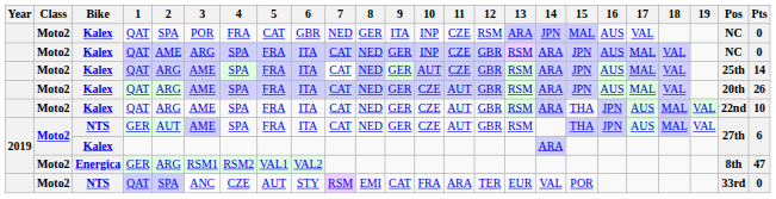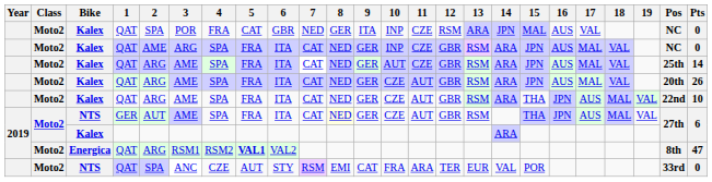 <table class="wikitable" style="text-align:center">
 <tr>
 <th>Year</th>
 <th>Class</th>
 <th>Bike</th>
 <th>1</th>
 <th>2</th>
 <th>3</th>
 <th>4</th>
 <th>5</th>
 <th>6</th>
 <th>7</th>
 <th>8</th>
 <th>9</th>
 <th>10</th>
 <th>11</th>
 <th>12</th>
 <th>13</th>
 <th>14</th>
 <th>15</th>
 <th>16</th>
 <th>17</th>
 <th>18</th>
 <th>19</th>
 <th>Pos</th>
 <th>Pts</th>
 </tr>
 <tr>
 <th></th>
 <th>Moto2</th>
 <th><a href='#'>Kalex</a></th>
 <td><a href='#'>QAT</a></td>
 <td><a href='#'>SPA</a></td>
 <td><a href='#'>POR</a></td>
 <td><a href='#'>FRA</a></td>
 <td><a href='#'>CAT</a></td>
 <td><a href='#'>GBR</a></td>
 <td><a href='#'>NED</a></td>
 <td><a href='#'>GER</a></td>
 <td><a href='#'>ITA</a></td>
 <td><a href='#'>INP</a></td>
 <td><a href='#'>CZE</a></td>
 <td><a href='#'>RSM</a></td>
 <td style="background:#CFCFFF;"><a href='#'>ARA</a><br></td>
 <td style="background:#CFCFFF;"><a href='#'>JPN</a><br></td>
 <td style="background:#CFCFFF;"><a href='#'>MAL</a><br></td>
 <td><a href='#'>AUS</a></td>
 <td><a href='#'>VAL</a></td>
 <td></td>
 <td></td>
 <th>NC</th>
 <th>0</th>
 </tr>
 <tr>
 <th></th>
 <th>Moto2</th>
 <th><a href='#'>Kalex</a></th>
 <td style="background:#CFCFFF;"><a href='#'>QAT</a><br></td>
 <td style="background:#CFCFFF;"><a href='#'>AME</a><br></td>
 <td style="background:#CFCFFF;"><a href='#'>ARG</a><br></td>
 <td style="background:#CFCFFF;"><a href='#'>SPA</a><br></td>
 <td style="background:#CFCFFF;"><a href='#'>FRA</a><br></td>
 <td style="background:#CFCFFF;"><a href='#'>ITA</a><br></td>
 <td style="background:#CFCFFF;"><a href='#'>CAT</a><br></td>
 <td style="background:#CFCFFF;"><a href='#'>NED</a><br></td>
 <td style="background:#CFCFFF;"><a href='#'>GER</a><br></td>
 <td style="background:#CFCFFF;"><a href='#'>INP</a><br></td>
 <td style="background:#CFCFFF;"><a href='#'>CZE</a><br></td>
 <td style="background:#CFCFFF;"><a href='#'>GBR</a><br></td>
 <td style="background:#efcfff;"><a href='#'>RSM</a><br></td>
 <td style="background:#CFCFFF;"><a href='#'>ARA</a><br></td>
 <td style="background:#CFCFFF;"><a href='#'>JPN</a><br></td>
 <td style="background:#CFCFFF;"><a href='#'>AUS</a><br></td>
 <td style="background:#CFCFFF;"><a href='#'>MAL</a><br></td>
 <td style="background:#CFCFFF;"><a href='#'>VAL</a><br></td>
 <td></td>
 <th>NC</th>
 <th>0</th>
 </tr>
 <tr>
 <th></th>
 <th>Moto2</th>
 <th><a href='#'>Kalex</a></th>
 <td style="background:#CFCFFF;"><a href='#'>QAT</a><br></td>
 <td style="background:#CFCFFF;"><a href='#'>ARG</a><br></td>
 <td style="background:#CFCFFF;"><a href='#'>AME</a><br></td>
 <td style="background:#DFFFDF;"><a href='#'>SPA</a><br></td>
 <td style="background:#CFCFFF;"><a href='#'>FRA</a><br></td>
 <td style="background:#CFCFFF;"><a href='#'>ITA</a><br></td>
 <td style="background:#FFFFFF;"><a href='#'>CAT</a><br></td>
 <td style="background:#CFCFFF;"><a href='#'>NED</a><br></td>
 <td style="background:#DFFFDF;"><a href='#'>GER</a><br></td>
 <td style="background:#CFCFFF;"><a href='#'>AUT</a><br></td>
 <td style="background:#CFCFFF;"><a href='#'>CZE</a><br></td>
 <td style="background:#CFCFFF;"><a href='#'>GBR</a><br></td>
 <td style="background:#DFFFDF;"><a href='#'>RSM</a><br></td>
 <td style="background:#CFCFFF;"><a href='#'>ARA</a><br></td>
 <td style="background:#CFCFFF;"><a href='#'>JPN</a><br></td>
 <td style="background:#DFFFDF;"><a href='#'>AUS</a><br></td>
 <td style="background:#CFCFFF;"><a href='#'>MAL</a><br></td>
 <td style="background:#CFCFFF;"><a href='#'>VAL</a><br></td>
 <td></td>
 <th>25th</th>
 <th>14</th>
 </tr>
 <tr>
 <th></th>
 <th>Moto2</th>
 <th><a href='#'>Kalex</a></th>
 <td style="background:#DFFFDF;"><a href='#'>QAT</a><br></td>
 <td style="background:#DFFFDF;"><a href='#'>ARG</a><br></td>
 <td style="background:#CFCFFF;"><a href='#'>AME</a><br></td>
 <td style="background:#CFCFFF;"><a href='#'>SPA</a><br></td>
 <td style="background:#CFCFFF;"><a href='#'>FRA</a><br></td>
 <td style="background:#CFCFFF;"><a href='#'>ITA</a><br></td>
 <td style="background:#CFCFFF;"><a href='#'>CAT</a><br></td>
 <td style="background:#CFCFFF;"><a href='#'>NED</a><br></td>
 <td style="background:#CFCFFF;"><a href='#'>GER</a><br></td>
 <td style="background:#CFCFFF;"><a href='#'>CZE</a><br></td>
 <td style="background:#CFCFFF;"><a href='#'>AUT</a><br></td>
 <td style="background:#CFCFFF;"><a href='#'>GBR</a><br></td>
 <td style="background:#DFFFDF;"><a href='#'>RSM</a><br></td>
 <td style="background:#CFCFFF;"><a href='#'>ARA</a><br></td>
 <td style="background:#CFCFFF;"><a href='#'>JPN</a><br></td>
 <td style="background:#DFFFDF;"><a href='#'>AUS</a><br></td>
 <td style="background:#DFFFDF;"><a href='#'>MAL</a><br></td>
 <td style="background:#CFCFFF;"><a href='#'>VAL</a><br></td>
 <td></td>
 <th>20th</th>
 <th>26</th>
 </tr>
 <tr>
 <th></th>
 <th>Moto2</th>
 <th><a href='#'>Kalex</a></th>
 <td><a href='#'>QAT</a></td>
 <td><a href='#'>ARG</a></td>
 <td><a href='#'>AME</a></td>
 <td><a href='#'>SPA</a></td>
 <td><a href='#'>FRA</a></td>
 <td><a href='#'>ITA</a></td>
 <td><a href='#'>CAT</a></td>
 <td><a href='#'>NED</a></td>
 <td><a href='#'>GER</a></td>
 <td><a href='#'>CZE</a></td>
 <td><a href='#'>AUT</a></td>
 <td><a href='#'>GBR</a></td>
 <td style="background:#DFFFDF;"><a href='#'>RSM</a><br></td>
 <td style="background:#CFCFFF;"><a href='#'>ARA</a><br></td>
 <td><a href='#'>THA</a></td>
 <td style="background:#CFCFFF;"><a href='#'>JPN</a><br></td>
 <td style="background:#DFFFDF;"><a href='#'>AUS</a><br></td>
 <td style="background:#CFCFFF;"><a href='#'>MAL</a><br></td>
 <td style="background:#DFFFDF;"><a href='#'>VAL</a><br></td>
 <th>22nd</th>
 <th>10</th>
 </tr>
 <tr>
 <th rowspan=3>2019</th>
 <th rowspan=2><a href='#'>Moto2</a></th>
 <th><a href='#'>NTS</a></th>
 <td style="background:#dfffdf;"><a href='#'>GER</a><br></td>
 <td style="background:#dfffdf;"><a href='#'>AUT</a><br></td>
 <td style="background:#cfcfff;"><a href='#'>AME</a><br></td>
 <td><a href='#'>SPA</a></td>
 <td><a href='#'>FRA</a></td>
 <td><a href='#'>ITA</a></td>
 <td><a href='#'>CAT</a></td>
 <td style="background: lightyellow;"><a href='#'>NED</a></td>
 <td><a href='#'>GER</a></td>
 <td><a href='#'>CZE</a></td>
 <td><a href='#'>AUT</a></td>
 <td><a href='#'>GBR</a></td>
 <td><a href='#'>RSM</a></td>
 <td></td>
 <td style="background:#cfcfff;"><a href='#'>THA</a><br></td>
 <td style="background:#cfcfff;"><a href='#'>JPN</a><br></td>
 <td style="background:#dfffdf;"><a href='#'>AUS</a><br></td>
 <td style="background:#cfcfff;"><a href='#'>MAL</a><br></td>
 <td><a href='#'>VAL</a></td>
 <th rowspan=2>27th</th>
 <th rowspan=2>6</th>
 </tr>
 <tr>
 <th><a href='#'>Kalex</a></th>
 <td></td>
 <td></td>
 <td></td>
 <td></td>
 <td></td>
 <td></td>
 <td></td>
 <td></td>
 <td></td>
 <td></td>
 <td></td>
 <td></td>
 <td></td>
 <td style="background:#cfcfff;"><a href='#'>ARA</a><br></td>
 <td></td>
 <td></td>
 <td></td>
 <td></td>
 <td></td>
 </tr>
 <tr>
 <th>Moto2</th>
 <th><a href='#'>Energica</a></th>
-<td style="background:#dfffdf;"><a href='#'>GER</a><br></td>
+<td style="background:#DFFFDF;"><a href='#'>QAT</a><br></td>
 <td style="background:#dfffdf;"><a href='#'>ARG</a><br></td>
 <td style="background:#dfffdf;"><a href='#'>RSM1</a><br></td>
 <td style="background:#dfffdf;"><a href='#'>RSM2</a><br></td>
-<td style="background:#dfffdf;"><a href='#'>VAL1</a><br></td>
+<td style="background:#dfffdf;"><strong><a href='#'>VAL1</a><br></strong></td>
 <td style="background:#dfffdf;"><a href='#'>VAL2</a><br></td>
 <td></td>
 <td></td>
 <td></td>
 <td></td>
 <td></td>
 <td></td>
 <td></td>
 <td></td>
 <td></td>
 <td></td>
 <td></td>
 <td></td>
 <td></td>
 <th>8th</th>
 <th>47</th>
 </tr>
 <tr>
 <th></th>
 <th>Moto2</th>
 <th><a href='#'>NTS</a></th>
 <td style="background:#cfcfff;"><a href='#'>QAT</a><br></td>
 <td style="background:#cfcfff;"><a href='#'>SPA</a><br></td>
 <td style="background:#ffffff;"><a href='#'>ANC</a><br></td>
 <td><a href='#'>CZE</a></td>
 <td><a href='#'>AUT</a></td>
 <td><a href='#'>STY</a></td>
 <td style="background:#efcfff;"><a href='#'>RSM</a><br></td>
 <td><a href='#'>EMI</a></td>
 <td><a href='#'>CAT</a></td>
 <td><a href='#'>FRA</a></td>
 <td><a href='#'>ARA</a></td>
 <td><a href='#'>TER</a></td>
 <td><a href='#'>EUR</a></td>
 <td><a href='#'>VAL</a></td>
 <td><a href='#'>POR</a></td>
 <td></td>
 <td></td>
 <td></td>
 <td></td>
 <th>33rd</th>
 <th>0</th>
 </tr>
 </table>
